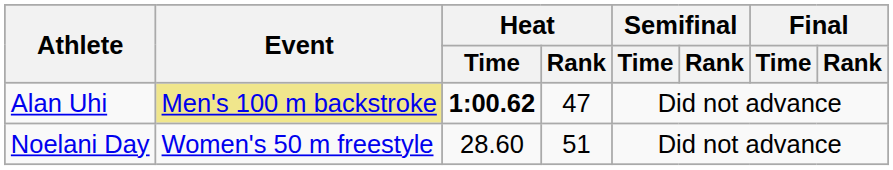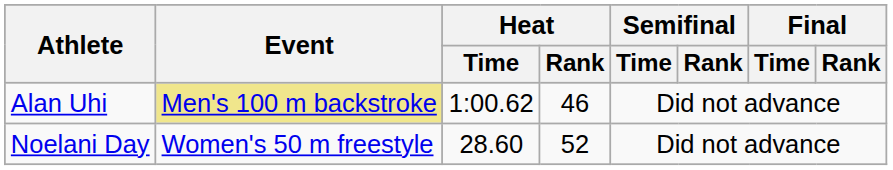 <table class=wikitable style="font-size:90%">
 <tr>
 <th rowspan="2">Athlete</th>
 <th rowspan="2">Event</th>
 <th colspan="2">Heat</th>
 <th colspan="2">Semifinal</th>
 <th colspan="2">Final</th>
 </tr>
 <tr style="font-size:95%">
 <th>Time</th>
 <th>Rank</th>
 <th>Time</th>
 <th>Rank</th>
 <th>Time</th>
 <th>Rank</th>
 </tr>
 <tr align=center>
 <td align=left><a href='#'>Alan Uhi</a></td>
 <td align=left style="background: khaki;"><a href='#'>Men's 100 m backstroke</a></td>
-<td><strong>1:00.62</strong></td>
-<td>47</td>
+<td>1:00.62</td>
+<td>46</td>
 <td colspan=4>Did not advance</td>
 </tr>
 <tr align=center>
 <td align=left><a href='#'>Noelani Day</a></td>
 <td align=left><a href='#'>Women's 50 m freestyle</a></td>
 <td>28.60</td>
-<td>51</td>
+<td>52</td>
 <td colspan=4>Did not advance</td>
 </tr>
 </table>
